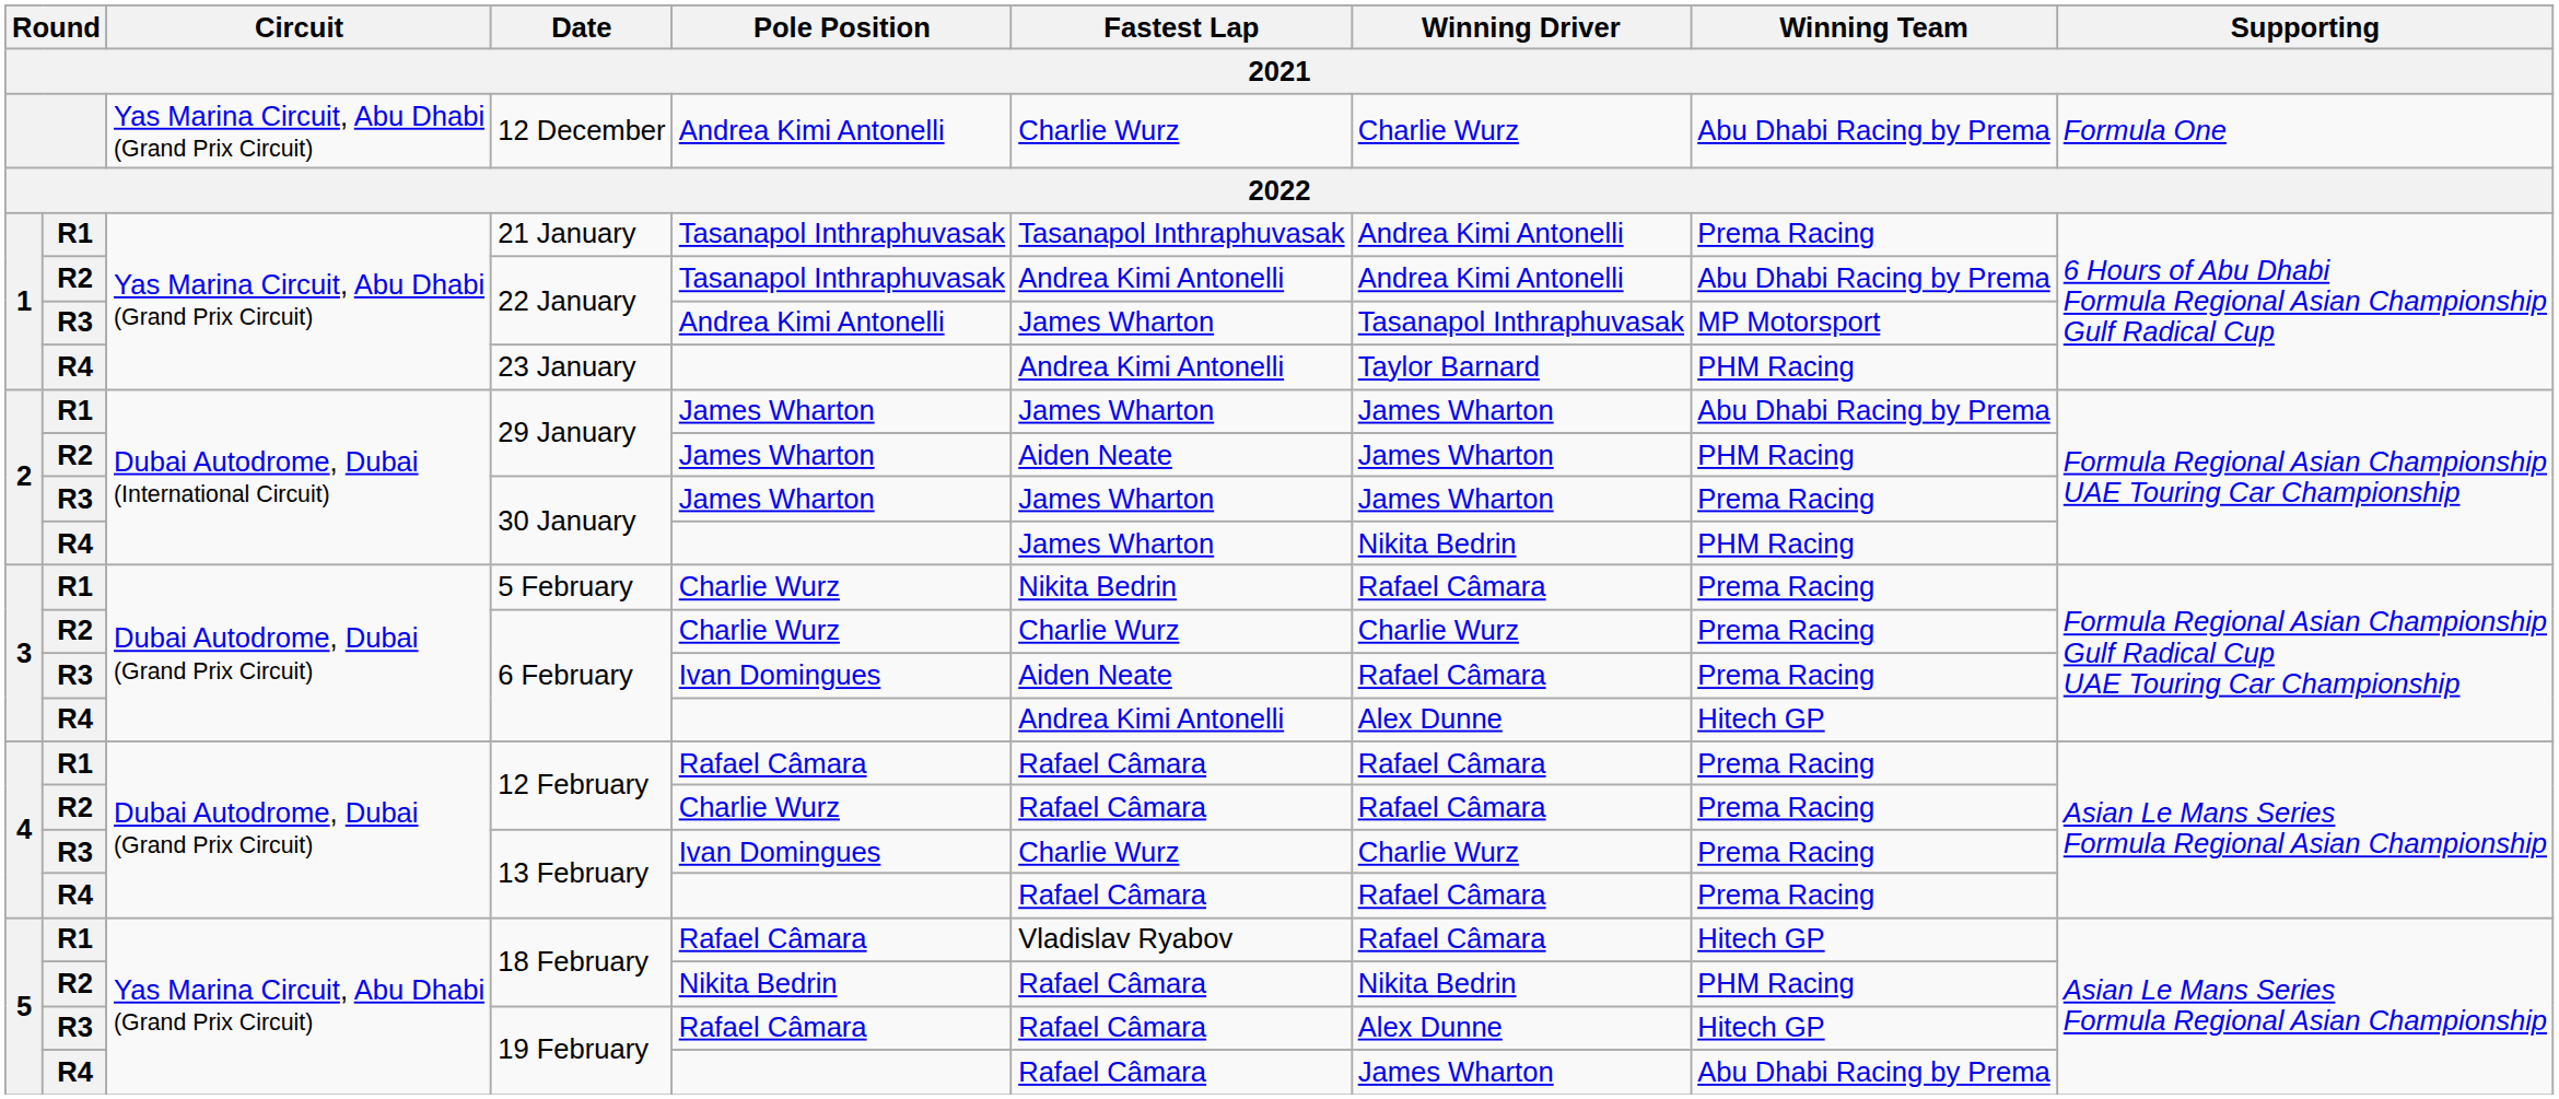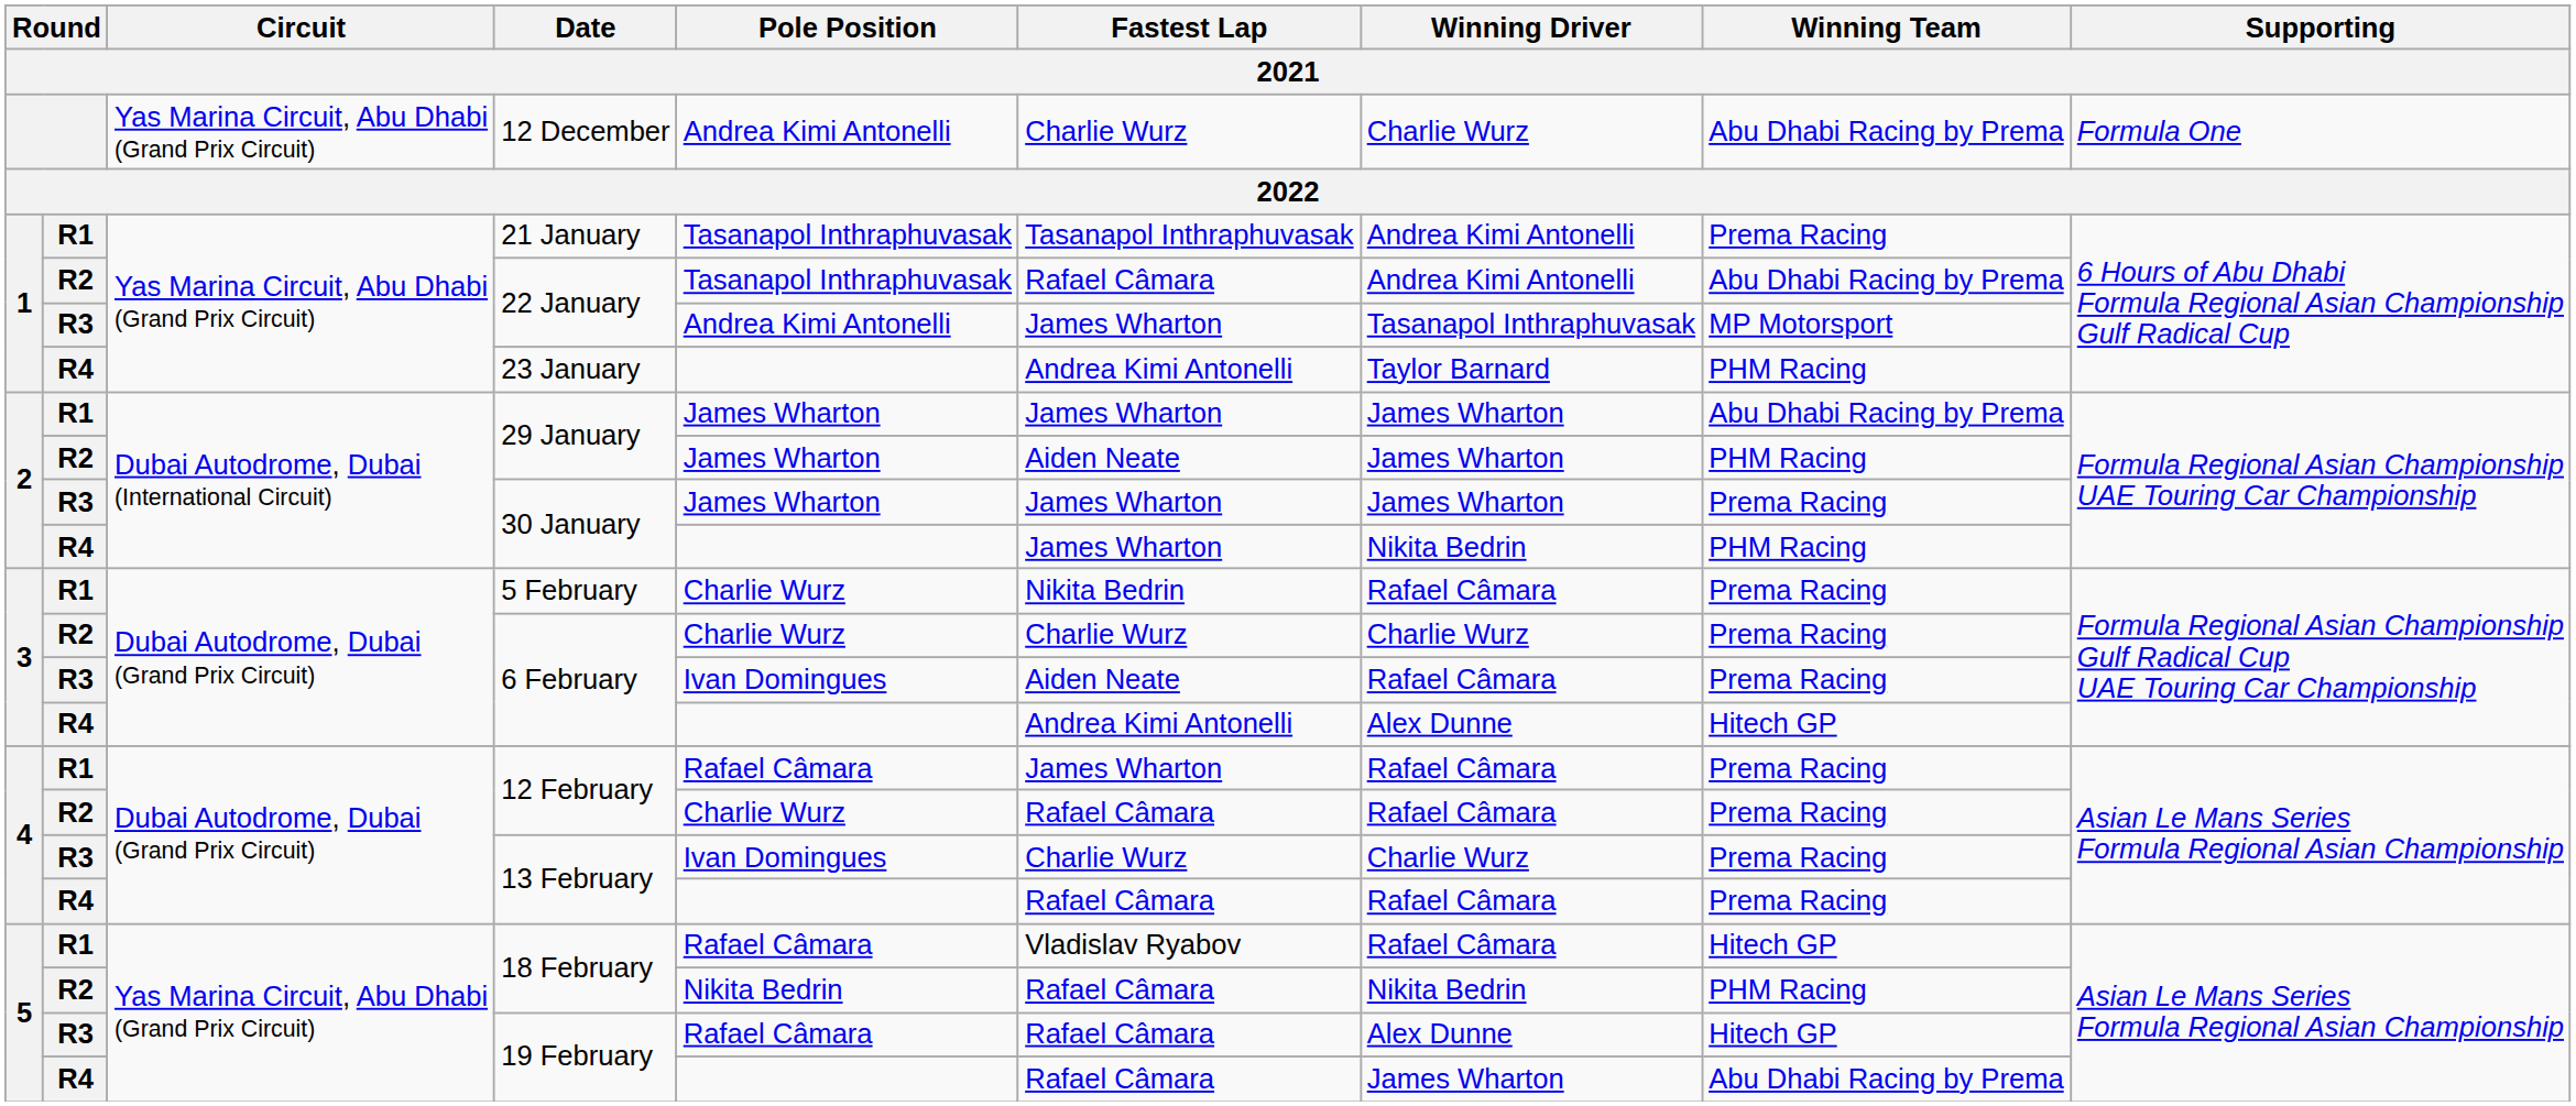 <table class="wikitable" style="font-size: 85%">
 <tr>
 <th colspan=2>Round</th>
 <th>Circuit</th>
 <th>Date</th>
 <th>Pole Position</th>
 <th>Fastest Lap</th>
 <th>Winning Driver</th>
 <th>Winning Team</th>
 <th>Supporting</th>
 </tr>
 <tr>
 <th colspan=9>2021</th>
 </tr>
 <tr>
 <th colspan=2></th>
 <td nowrap><a href='#'>Yas Marina Circuit</a>, <a href='#'>Abu Dhabi</a><br><small>(Grand Prix Circuit)</small></td>
 <td nowrap>12 December</td>
 <td> <a href='#'>Andrea Kimi Antonelli</a></td>
 <td> <a href='#'>Charlie Wurz</a></td>
 <td> <a href='#'>Charlie Wurz</a></td>
 <td> <a href='#'>Abu Dhabi Racing by Prema</a></td>
 <td><em><a href='#'>Formula One</a></em></td>
 </tr>
 <tr>
 <th colspan=9>2022</th>
 </tr>
 <tr>
 <th rowspan=4>1</th>
 <th>R1</th>
 <td rowspan=4><a href='#'>Yas Marina Circuit</a>, <a href='#'>Abu Dhabi</a><br><small>(Grand Prix Circuit)</small></td>
 <td>21 January</td>
 <td nowrap> <a href='#'>Tasanapol Inthraphuvasak</a></td>
 <td nowrap> <a href='#'>Tasanapol Inthraphuvasak</a></td>
 <td> <a href='#'>Andrea Kimi Antonelli</a></td>
 <td> <a href='#'>Prema Racing</a></td>
 <td rowspan=4 nowrap><em><a href='#'>6 Hours of Abu Dhabi</a><br><a href='#'>Formula Regional Asian Championship</a><br><a href='#'>Gulf Radical Cup</a></em></td>
 </tr>
 <tr>
 <th>R2</th>
 <td rowspan=2>22 January</td>
 <td> <a href='#'>Tasanapol Inthraphuvasak</a></td>
-<td> <a href='#'>Andrea Kimi Antonelli</a></td>
+<td> <a href='#'>Rafael Câmara</a></td>
 <td> <a href='#'>Andrea Kimi Antonelli</a></td>
 <td> <a href='#'>Abu Dhabi Racing by Prema</a></td>
 </tr>
 <tr>
 <th>R3</th>
 <td> <a href='#'>Andrea Kimi Antonelli</a></td>
 <td> <a href='#'>James Wharton</a></td>
 <td nowrap> <a href='#'>Tasanapol Inthraphuvasak</a></td>
 <td> <a href='#'>MP Motorsport</a></td>
 </tr>
 <tr>
 <th>R4</th>
 <td>23 January</td>
 <td></td>
 <td> <a href='#'>Andrea Kimi Antonelli</a></td>
 <td> <a href='#'>Taylor Barnard</a></td>
 <td> <a href='#'>PHM Racing</a></td>
 </tr>
 <tr>
 <th rowspan=4>2</th>
 <th>R1</th>
 <td rowspan=4><a href='#'>Dubai Autodrome</a>, <a href='#'>Dubai</a><br><small>(International Circuit)</small></td>
 <td rowspan=2>29 January</td>
 <td> <a href='#'>James Wharton</a></td>
 <td> <a href='#'>James Wharton</a></td>
 <td> <a href='#'>James Wharton</a></td>
 <td> <a href='#'>Abu Dhabi Racing by Prema</a></td>
 <td rowspan=4><em><a href='#'>Formula Regional Asian Championship</a><br><a href='#'>UAE Touring Car Championship</a></em></td>
 </tr>
 <tr>
 <th>R2</th>
 <td> <a href='#'>James Wharton</a></td>
 <td> <a href='#'>Aiden Neate</a></td>
 <td> <a href='#'>James Wharton</a></td>
 <td> <a href='#'>PHM Racing</a></td>
 </tr>
 <tr>
 <th>R3</th>
 <td rowspan=2>30 January</td>
 <td> <a href='#'>James Wharton</a></td>
 <td> <a href='#'>James Wharton</a></td>
 <td> <a href='#'>James Wharton</a></td>
 <td> <a href='#'>Prema Racing</a></td>
 </tr>
 <tr>
 <th>R4</th>
 <td></td>
 <td> <a href='#'>James Wharton</a></td>
 <td> <a href='#'>Nikita Bedrin</a></td>
 <td> <a href='#'>PHM Racing</a></td>
 </tr>
 <tr>
 <th rowspan=4>3</th>
 <th>R1</th>
 <td rowspan=4><a href='#'>Dubai Autodrome</a>, <a href='#'>Dubai</a><br><small>(Grand Prix Circuit)</small></td>
 <td>5 February</td>
 <td> <a href='#'>Charlie Wurz</a></td>
 <td> <a href='#'>Nikita Bedrin</a></td>
 <td> <a href='#'>Rafael Câmara</a></td>
 <td> <a href='#'>Prema Racing</a></td>
 <td rowspan=4><em><a href='#'>Formula Regional Asian Championship</a><br><a href='#'>Gulf Radical Cup</a><br><a href='#'>UAE Touring Car Championship</a></em></td>
 </tr>
 <tr>
 <th>R2</th>
 <td rowspan=3>6 February</td>
 <td> <a href='#'>Charlie Wurz</a></td>
 <td> <a href='#'>Charlie Wurz</a></td>
 <td> <a href='#'>Charlie Wurz</a></td>
 <td> <a href='#'>Prema Racing</a></td>
 </tr>
 <tr>
 <th>R3</th>
 <td> <a href='#'>Ivan Domingues</a></td>
 <td> <a href='#'>Aiden Neate</a></td>
 <td> <a href='#'>Rafael Câmara</a></td>
 <td> <a href='#'>Prema Racing</a></td>
 </tr>
 <tr>
 <th>R4</th>
 <td></td>
 <td> <a href='#'>Andrea Kimi Antonelli</a></td>
 <td> <a href='#'>Alex Dunne</a></td>
 <td> <a href='#'>Hitech GP</a></td>
 </tr>
 <tr>
 <th rowspan=4>4</th>
 <th>R1</th>
 <td rowspan=4><a href='#'>Dubai Autodrome</a>, <a href='#'>Dubai</a><br><small>(Grand Prix Circuit)</small></td>
 <td rowspan=2>12 February</td>
 <td> <a href='#'>Rafael Câmara</a></td>
-<td> <a href='#'>Rafael Câmara</a></td>
+<td> <a href='#'>James Wharton</a></td>
 <td> <a href='#'>Rafael Câmara</a></td>
 <td> <a href='#'>Prema Racing</a></td>
 <td rowspan=4><em><a href='#'>Asian Le Mans Series</a><br><a href='#'>Formula Regional Asian Championship</a></em></td>
 </tr>
 <tr>
 <th>R2</th>
 <td> <a href='#'>Charlie Wurz</a></td>
 <td> <a href='#'>Rafael Câmara</a></td>
 <td> <a href='#'>Rafael Câmara</a></td>
 <td> <a href='#'>Prema Racing</a></td>
 </tr>
 <tr>
 <th>R3</th>
 <td rowspan=2>13 February</td>
 <td> <a href='#'>Ivan Domingues</a></td>
 <td> <a href='#'>Charlie Wurz</a></td>
 <td> <a href='#'>Charlie Wurz</a></td>
 <td> <a href='#'>Prema Racing</a></td>
 </tr>
 <tr>
 <th>R4</th>
 <td></td>
 <td> <a href='#'>Rafael Câmara</a></td>
 <td> <a href='#'>Rafael Câmara</a></td>
 <td> <a href='#'>Prema Racing</a></td>
 </tr>
 <tr>
 <th rowspan=4>5</th>
 <th>R1</th>
 <td rowspan=4><a href='#'>Yas Marina Circuit</a>, <a href='#'>Abu Dhabi</a><br><small>(Grand Prix Circuit)</small></td>
 <td rowspan=2>18 February</td>
 <td> <a href='#'>Rafael Câmara</a></td>
 <td> Vladislav Ryabov</td>
 <td> <a href='#'>Rafael Câmara</a></td>
 <td> <a href='#'>Hitech GP</a></td>
 <td rowspan=4><em><a href='#'>Asian Le Mans Series</a><br><a href='#'>Formula Regional Asian Championship</a></em></td>
 </tr>
 <tr>
 <th>R2</th>
 <td> <a href='#'>Nikita Bedrin</a></td>
 <td> <a href='#'>Rafael Câmara</a></td>
 <td> <a href='#'>Nikita Bedrin</a></td>
 <td> <a href='#'>PHM Racing</a></td>
 </tr>
 <tr>
 <th>R3</th>
 <td rowspan=2>19 February</td>
 <td> <a href='#'>Rafael Câmara</a></td>
 <td> <a href='#'>Rafael Câmara</a></td>
 <td> <a href='#'>Alex Dunne</a></td>
 <td> <a href='#'>Hitech GP</a></td>
 </tr>
 <tr>
 <th>R4</th>
 <td></td>
 <td> <a href='#'>Rafael Câmara</a></td>
 <td> <a href='#'>James Wharton</a></td>
 <td> <a href='#'>Abu Dhabi Racing by Prema</a></td>
 </tr>
 </table>
